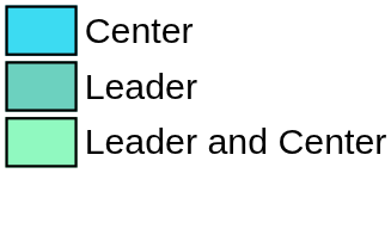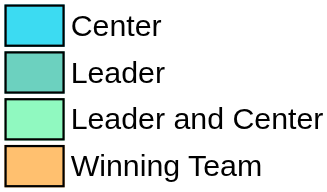 <table class="toccolours" style="white-space: nowrap; font-size: 85%;">
 <tr>
 <td style="background:#3cdbf2; border: 1px solid black;">      </td>
 <td>Center</td>
 </tr>
 <tr>
 <td style="background:#6CD1BF; border: 1px solid black;">      </td>
 <td>Leader</td>
 </tr>
 <tr>
 <td style="background:#90F9C0; border: 1px solid black;">      </td>
 <td>Leader and Center</td>
 </tr>
+<tr>
+<td style="background:#FFC06F; border: 1px solid black;">      </td>
+<td>Winning Team</td>
+</tr>
 </table>
